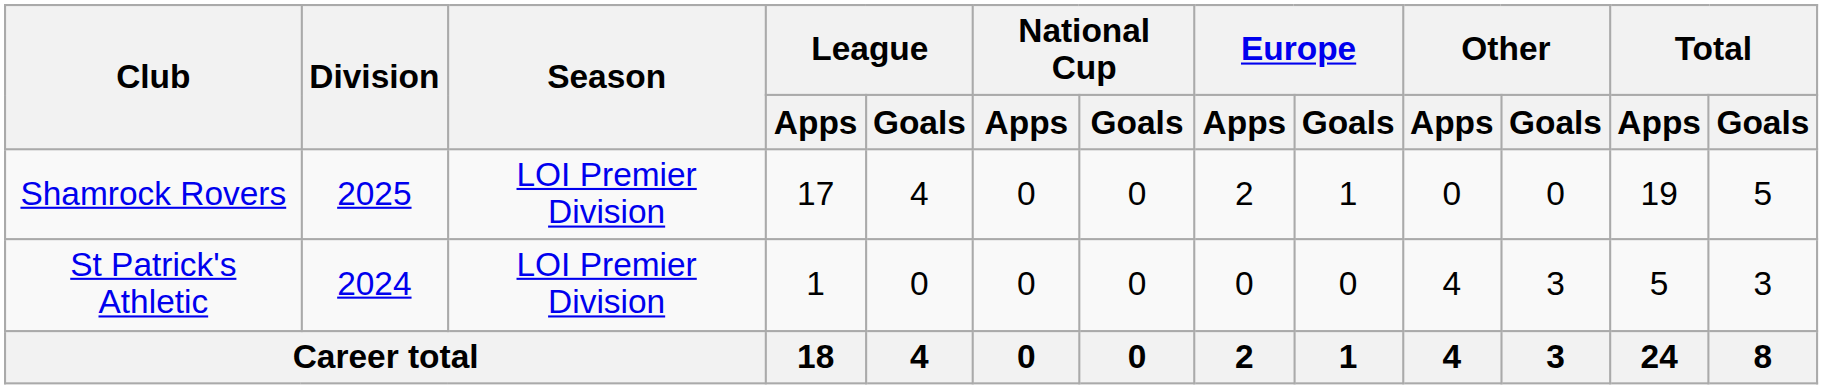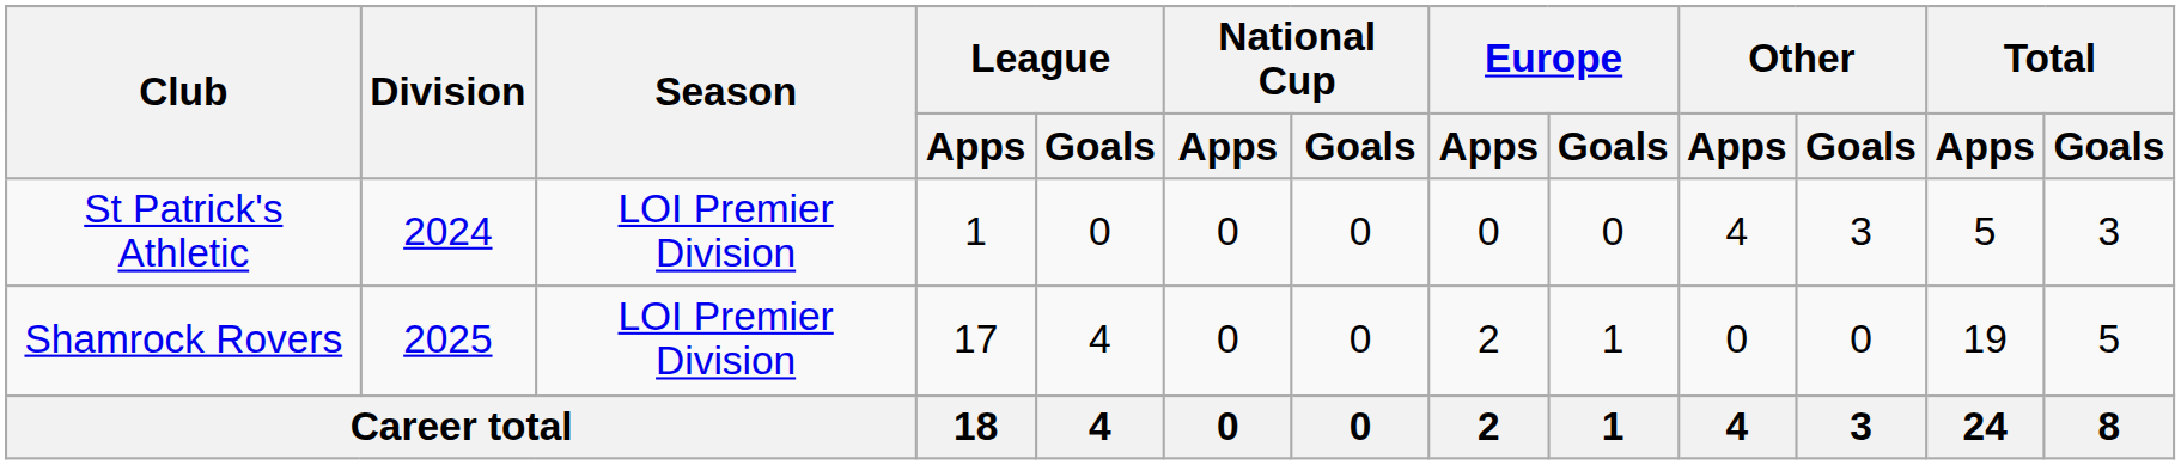 <table class=wikitable style="text-align: center">
 <tr>
 <th rowspan="2">Club</th>
 <th rowspan="2">Division</th>
 <th rowspan="2">Season</th>
 <th colspan="2">League</th>
 <th colspan="2">National Cup</th>
 <th colspan="2"><a href='#'>Europe</a></th>
 <th colspan="2">Other</th>
 <th colspan="2">Total</th>
 </tr>
 <tr>
 <th>Apps</th>
 <th>Goals</th>
 <th>Apps</th>
 <th>Goals</th>
 <th>Apps</th>
 <th>Goals</th>
 <th>Apps</th>
 <th>Goals</th>
 <th>Apps</th>
 <th>Goals</th>
 </tr>
 <tr>
+<td><a href='#'>St Patrick's Athletic</a></td>
+<td><a href='#'>2024</a></td>
+<td><a href='#'>LOI Premier Division</a></td>
+<td>1</td>
+<td>0</td>
+<td>0</td>
+<td>0</td>
+<td>0</td>
+<td>0</td>
+<td>4</td>
+<td>3</td>
+<td>5</td>
+<td>3</td>
+</tr>
+<tr>
 <td><a href='#'>Shamrock Rovers</a></td>
 <td><a href='#'>2025</a></td>
 <td><a href='#'>LOI Premier Division</a></td>
 <td>17</td>
 <td>4</td>
 <td>0</td>
 <td>0</td>
 <td>2</td>
 <td>1</td>
 <td>0</td>
 <td>0</td>
 <td>19</td>
 <td>5</td>
 </tr>
 <tr>
-<td><a href='#'>St Patrick's Athletic</a></td>
-<td><a href='#'>2024</a></td>
-<td><a href='#'>LOI Premier Division</a></td>
-<td>1</td>
-<td>0</td>
-<td>0</td>
-<td>0</td>
-<td>0</td>
-<td>0</td>
-<td>4</td>
-<td>3</td>
-<td>5</td>
-<td>3</td>
-</tr>
-<tr>
 <th colspan="3">Career total</th>
 <th>18</th>
 <th>4</th>
 <th>0</th>
 <th>0</th>
 <th>2</th>
 <th>1</th>
 <th>4</th>
 <th>3</th>
 <th>24</th>
 <th>8</th>
 </tr>
 </table>
